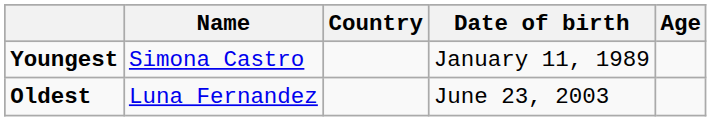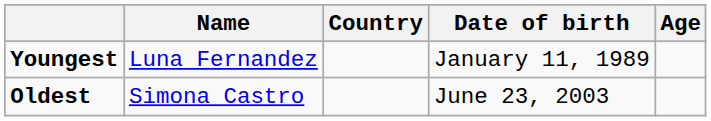 <table class="wikitable">
 <tr>
 <th></th>
 <th><strong>Name</strong></th>
 <th><strong>Country</strong></th>
 <th><strong>Date of birth</strong></th>
 <th><strong>Age</strong></th>
 </tr>
 <tr>
 <td><strong>Youngest</strong></td>
-<td><a href='#'>Simona Castro</a></td>
+<td><a href='#'>Luna Fernandez</a></td>
 <td></td>
 <td>January 11, 1989</td>
 <td></td>
 </tr>
 <tr>
 <td><strong>Oldest</strong></td>
-<td><a href='#'>Luna Fernandez</a></td>
+<td><a href='#'>Simona Castro</a></td>
 <td></td>
 <td>June 23, 2003</td>
 <td></td>
 </tr>
 </table>
